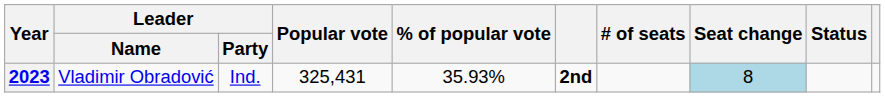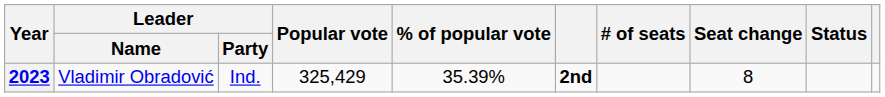 <table class="wikitable" style="text-align:center">
 <tr>
 <th rowspan="2">Year</th>
 <th colspan="2">Leader</th>
 <th rowspan="2">Popular vote</th>
 <th rowspan="2">% of popular vote</th>
 <th rowspan="2"></th>
 <th rowspan="2"># of seats</th>
 <th rowspan="2">Seat change</th>
 <th rowspan="2">Status</th>
 <th rowspan="2"></th>
 </tr>
 <tr>
 <th>Name</th>
 <th>Party</th>
 </tr>
 <tr>
 <th><a href='#'>2023</a></th>
 <td><a href='#'>Vladimir Obradović</a></td>
 <td><a href='#'>Ind.</a></td>
-<td>325,431</td>
-<td>35.93%</td>
+<td>325,429</td>
+<td>35.39%</td>
 <td><strong> 2nd</strong></td>
 <td></td>
-<td style="background: lightblue;"> 8</td>
+<td> 8</td>
 <td></td>
 <td></td>
 </tr>
 </table>
